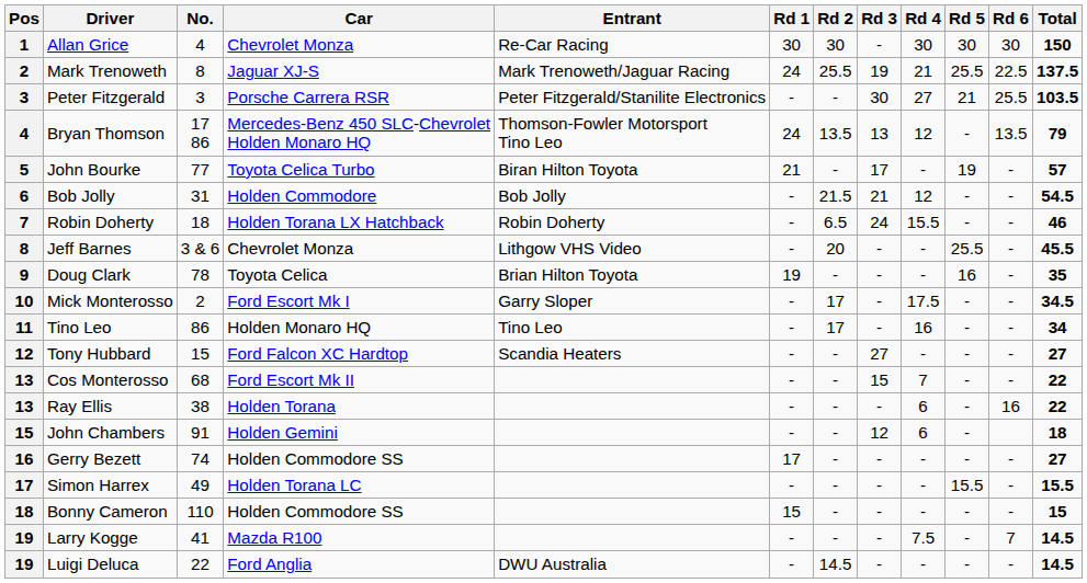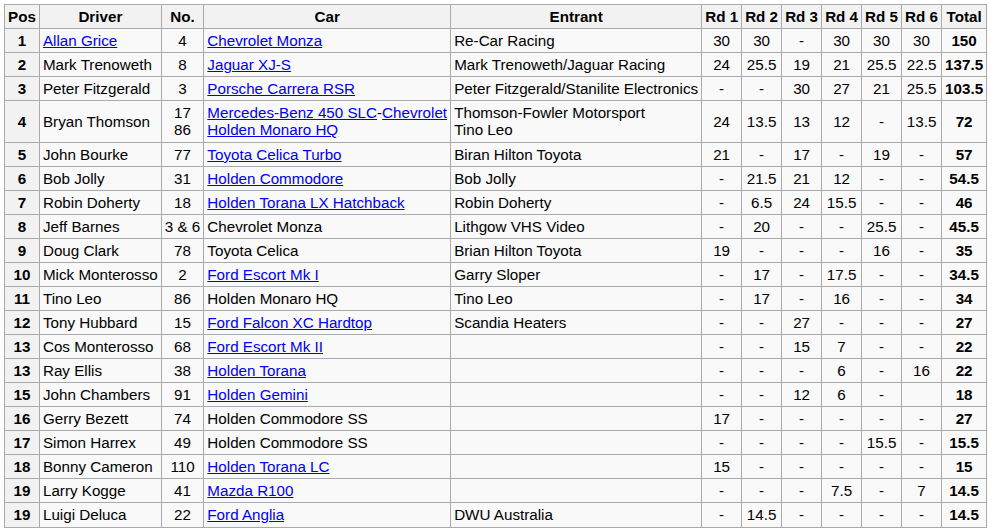 <table class="wikitable" style="font-size: 95%;">
 <tr>
 <th>Pos</th>
 <th>Driver</th>
 <th>No.</th>
 <th>Car</th>
 <th>Entrant</th>
 <th>Rd 1</th>
 <th>Rd 2</th>
 <th>Rd 3</th>
 <th>Rd 4</th>
 <th>Rd 5</th>
 <th>Rd 6</th>
 <th>Total</th>
 </tr>
 <tr>
 <th>1</th>
 <td><a href='#'>Allan Grice</a></td>
 <td align="center">4</td>
 <td><a href='#'>Chevrolet Monza</a></td>
 <td>Re-Car Racing</td>
 <td align="center">30</td>
 <td align="center">30</td>
 <td align="center">-</td>
 <td align="center">30</td>
 <td align="center">30</td>
 <td align="center">30</td>
 <td align="center"><strong>150</strong></td>
 </tr>
 <tr>
 <th>2</th>
 <td>Mark Trenoweth</td>
 <td align="center">8</td>
 <td><a href='#'>Jaguar XJ-S</a></td>
 <td>Mark Trenoweth/Jaguar Racing</td>
 <td align="center">24</td>
 <td align="center">25.5</td>
 <td align="center">19</td>
 <td align="center">21</td>
 <td align="center">25.5</td>
 <td align="center">22.5</td>
 <td align="center"><strong>137.5</strong></td>
 </tr>
 <tr>
 <th>3</th>
 <td>Peter Fitzgerald</td>
 <td align="center">3</td>
 <td><a href='#'>Porsche Carrera RSR</a></td>
 <td>Peter Fitzgerald/Stanilite Electronics</td>
 <td align="center">-</td>
 <td align="center">-</td>
 <td align="center">30</td>
 <td align="center">27</td>
 <td align="center">21</td>
 <td align="center">25.5</td>
 <td align="center"><strong>103.5</strong></td>
 </tr>
 <tr>
 <th>4</th>
 <td>Bryan Thomson</td>
 <td align="center">17<br>86</td>
 <td><a href='#'>Mercedes-Benz 450 SLC</a>-<a href='#'>Chevrolet</a><br><a href='#'>Holden Monaro HQ</a></td>
 <td>Thomson-Fowler Motorsport<br>Tino Leo</td>
 <td align="center">24</td>
 <td align="center">13.5</td>
 <td align="center">13</td>
 <td align="center">12</td>
 <td align="center">-</td>
 <td align="center">13.5</td>
-<td align="center"><strong>79</strong></td>
+<td align="center"><strong>72</strong></td>
 </tr>
 <tr>
 <th>5</th>
 <td>John Bourke</td>
 <td align="center">77</td>
 <td><a href='#'>Toyota Celica Turbo</a></td>
 <td>Biran Hilton Toyota</td>
 <td align="center">21</td>
 <td align="center">-</td>
 <td align="center">17</td>
 <td align="center">-</td>
 <td align="center">19</td>
 <td align="center">-</td>
 <td align="center"><strong>57</strong></td>
 </tr>
 <tr>
 <th>6</th>
 <td>Bob Jolly</td>
 <td align="center">31</td>
 <td><a href='#'>Holden Commodore</a></td>
 <td>Bob Jolly</td>
 <td align="center">-</td>
 <td align="center">21.5</td>
 <td align="center">21</td>
 <td align="center">12</td>
 <td align="center">-</td>
 <td align="center">-</td>
 <td align="center"><strong>54.5</strong></td>
 </tr>
 <tr>
 <th>7</th>
 <td>Robin Doherty</td>
 <td align="center">18</td>
 <td><a href='#'>Holden Torana LX Hatchback</a></td>
 <td>Robin Doherty</td>
 <td align="center">-</td>
 <td align="center">6.5</td>
 <td align="center">24</td>
 <td align="center">15.5</td>
 <td align="center">-</td>
 <td align="center">-</td>
 <td align="center"><strong>46</strong></td>
 </tr>
 <tr>
 <th>8</th>
 <td>Jeff Barnes</td>
 <td align="center">3 & 6</td>
 <td>Chevrolet Monza</td>
 <td>Lithgow VHS Video</td>
 <td align="center">-</td>
 <td align="center">20</td>
 <td align="center">-</td>
 <td align="center">-</td>
 <td align="center">25.5</td>
 <td align="center">-</td>
 <td align="center"><strong>45.5</strong></td>
 </tr>
 <tr>
 <th>9</th>
 <td>Doug Clark</td>
 <td align="center">78</td>
 <td>Toyota Celica</td>
 <td>Brian Hilton Toyota</td>
 <td align="center">19</td>
 <td align="center">-</td>
 <td align="center">-</td>
 <td align="center">-</td>
 <td align="center">16</td>
 <td align="center">-</td>
 <td align="center"><strong>35</strong></td>
 </tr>
 <tr>
 <th>10</th>
 <td>Mick Monterosso</td>
 <td align="center">2</td>
 <td><a href='#'>Ford Escort Mk I</a></td>
 <td>Garry Sloper</td>
 <td align="center">-</td>
 <td align="center">17</td>
 <td align="center">-</td>
 <td align="center">17.5</td>
 <td align="center">-</td>
 <td align="center">-</td>
 <td align="center"><strong>34.5</strong></td>
 </tr>
 <tr>
 <th>11</th>
 <td>Tino Leo</td>
 <td align="center">86</td>
 <td>Holden Monaro HQ</td>
 <td>Tino Leo</td>
 <td align="center">-</td>
 <td align="center">17</td>
 <td align="center">-</td>
 <td align="center">16</td>
 <td align="center">-</td>
 <td align="center">-</td>
 <td align="center"><strong>34</strong></td>
 </tr>
 <tr>
 <th>12</th>
 <td>Tony Hubbard</td>
 <td align="center">15</td>
 <td><a href='#'>Ford Falcon XC Hardtop</a></td>
 <td>Scandia Heaters</td>
 <td align="center">-</td>
 <td align="center">-</td>
 <td align="center">27</td>
 <td align="center">-</td>
 <td align="center">-</td>
 <td align="center">-</td>
 <td align="center"><strong>27</strong></td>
 </tr>
 <tr>
 <th>13</th>
 <td>Cos Monterosso</td>
 <td align="center">68</td>
 <td><a href='#'>Ford Escort Mk II</a></td>
 <td></td>
 <td align="center">-</td>
 <td align="center">-</td>
 <td align="center">15</td>
 <td align="center">7</td>
 <td align="center">-</td>
 <td align="center">-</td>
 <td align="center"><strong>22</strong></td>
 </tr>
 <tr>
 <th>13</th>
 <td>Ray Ellis</td>
 <td align="center">38</td>
 <td><a href='#'>Holden Torana</a></td>
 <td></td>
 <td align="center">-</td>
 <td align="center">-</td>
 <td align="center">-</td>
 <td align="center">6</td>
 <td align="center">-</td>
 <td align="center">16</td>
 <td align="center"><strong>22</strong></td>
 </tr>
 <tr>
 <th>15</th>
 <td>John Chambers</td>
 <td align="center">91</td>
 <td><a href='#'>Holden Gemini</a></td>
 <td></td>
 <td align="center">-</td>
 <td align="center">-</td>
 <td align="center">12</td>
 <td align="center">6</td>
 <td align="center">-</td>
 <td align="center"></td>
 <td align="center"><strong>18</strong></td>
 </tr>
 <tr>
 <th>16</th>
 <td>Gerry Bezett</td>
 <td align="center">74</td>
 <td>Holden Commodore SS</td>
 <td></td>
 <td align="center">17</td>
 <td align="center">-</td>
 <td align="center">-</td>
 <td align="center">-</td>
 <td align="center">-</td>
 <td align="center">-</td>
 <td align="center"><strong>27</strong></td>
 </tr>
 <tr>
 <th>17</th>
 <td>Simon Harrex</td>
 <td align="center">49</td>
-<td><a href='#'>Holden Torana LC</a></td>
+<td>Holden Commodore SS</td>
 <td></td>
 <td align="center">-</td>
 <td align="center">-</td>
 <td align="center">-</td>
 <td align="center">-</td>
 <td align="center">15.5</td>
 <td align="center">-</td>
 <td align="center"><strong>15.5</strong></td>
 </tr>
 <tr>
 <th>18</th>
 <td>Bonny Cameron</td>
 <td align="center">110</td>
-<td>Holden Commodore SS</td>
+<td><a href='#'>Holden Torana LC</a></td>
 <td></td>
 <td align="center">15</td>
 <td align="center">-</td>
 <td align="center">-</td>
 <td align="center">-</td>
 <td align="center">-</td>
 <td align="center">-</td>
 <td align="center"><strong>15</strong></td>
 </tr>
 <tr>
 <th>19</th>
 <td>Larry Kogge</td>
 <td align="center">41</td>
 <td><a href='#'>Mazda R100</a></td>
 <td></td>
 <td align="center">-</td>
 <td align="center">-</td>
 <td align="center">-</td>
 <td align="center">7.5</td>
 <td align="center">-</td>
 <td align="center">7</td>
 <td align="center"><strong>14.5</strong></td>
 </tr>
 <tr>
 <th>19</th>
 <td>Luigi Deluca</td>
 <td align="center">22</td>
 <td><a href='#'>Ford Anglia</a></td>
 <td>DWU Australia</td>
 <td align="center">-</td>
 <td align="center">14.5</td>
 <td align="center">-</td>
 <td align="center">-</td>
 <td align="center">-</td>
 <td align="center">-</td>
 <td align="center"><strong>14.5</strong></td>
 </tr>
 </table>
